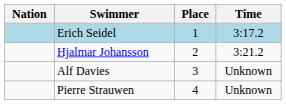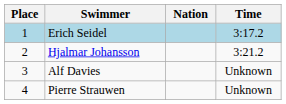 <table class=wikitable width=370>
 <tr>
+<th>Place</th>
+<th>Swimmer</th>
 <th>Nation</th>
-<th>Swimmer</th>
-<th>Place</th>
 <th>Time</th>
 </tr>
 <tr bgcolor=lightblue>
+<td align=center>1</td>
+<td>Erich Seidel</td>
 <td></td>
-<td>Erich Seidel</td>
-<td align=center>1</td>
 <td align=center>3:17.2</td>
 </tr>
 <tr>
+<td align=center>2</td>
+<td><a href='#'>Hjalmar Johansson</a></td>
 <td></td>
-<td><a href='#'>Hjalmar Johansson</a></td>
-<td align=center>2</td>
 <td align=center>3:21.2</td>
 </tr>
 <tr>
+<td align=center>3</td>
+<td>Alf Davies</td>
 <td></td>
-<td>Alf Davies</td>
-<td align=center>3</td>
 <td align=center>Unknown</td>
 </tr>
 <tr>
+<td align=center>4</td>
+<td>Pierre Strauwen</td>
 <td></td>
-<td>Pierre Strauwen</td>
-<td align=center>4</td>
 <td align=center>Unknown</td>
 </tr>
 </table>
